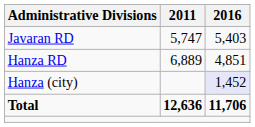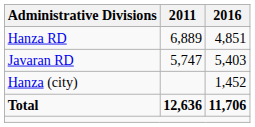 <table class="wikitable">
 <tr>
 <th>Administrative Divisions</th>
 <th>2011</th>
 <th>2016</th>
 </tr>
 <tr>
+<td><a href='#'>Hanza RD</a></td>
+<td style="text-align: right;">6,889</td>
+<td style="text-align: right;">4,851</td>
+</tr>
+<tr>
 <td><a href='#'>Javaran RD</a></td>
 <td style="text-align: right;">5,747</td>
 <td style="text-align: right;">5,403</td>
 </tr>
 <tr>
-<td><a href='#'>Hanza RD</a></td>
-<td style="text-align: right;">6,889</td>
-<td style="text-align: right;">4,851</td>
-</tr>
-<tr>
 <td><a href='#'>Hanza</a> (city)</td>
 <td style="text-align: right;"></td>
-<td style="background: lavender; text-align: right;">1,452</td>
+<td style="text-align: right;">1,452</td>
 </tr>
 <tr>
 <td><strong>Total</strong></td>
 <td style="text-align: right;"><strong>12,636</strong></td>
 <td style="text-align: right;"><strong>11,706</strong></td>
 </tr>
 <tr>
 <td colspan=3></td>
 </tr>
 </table>
